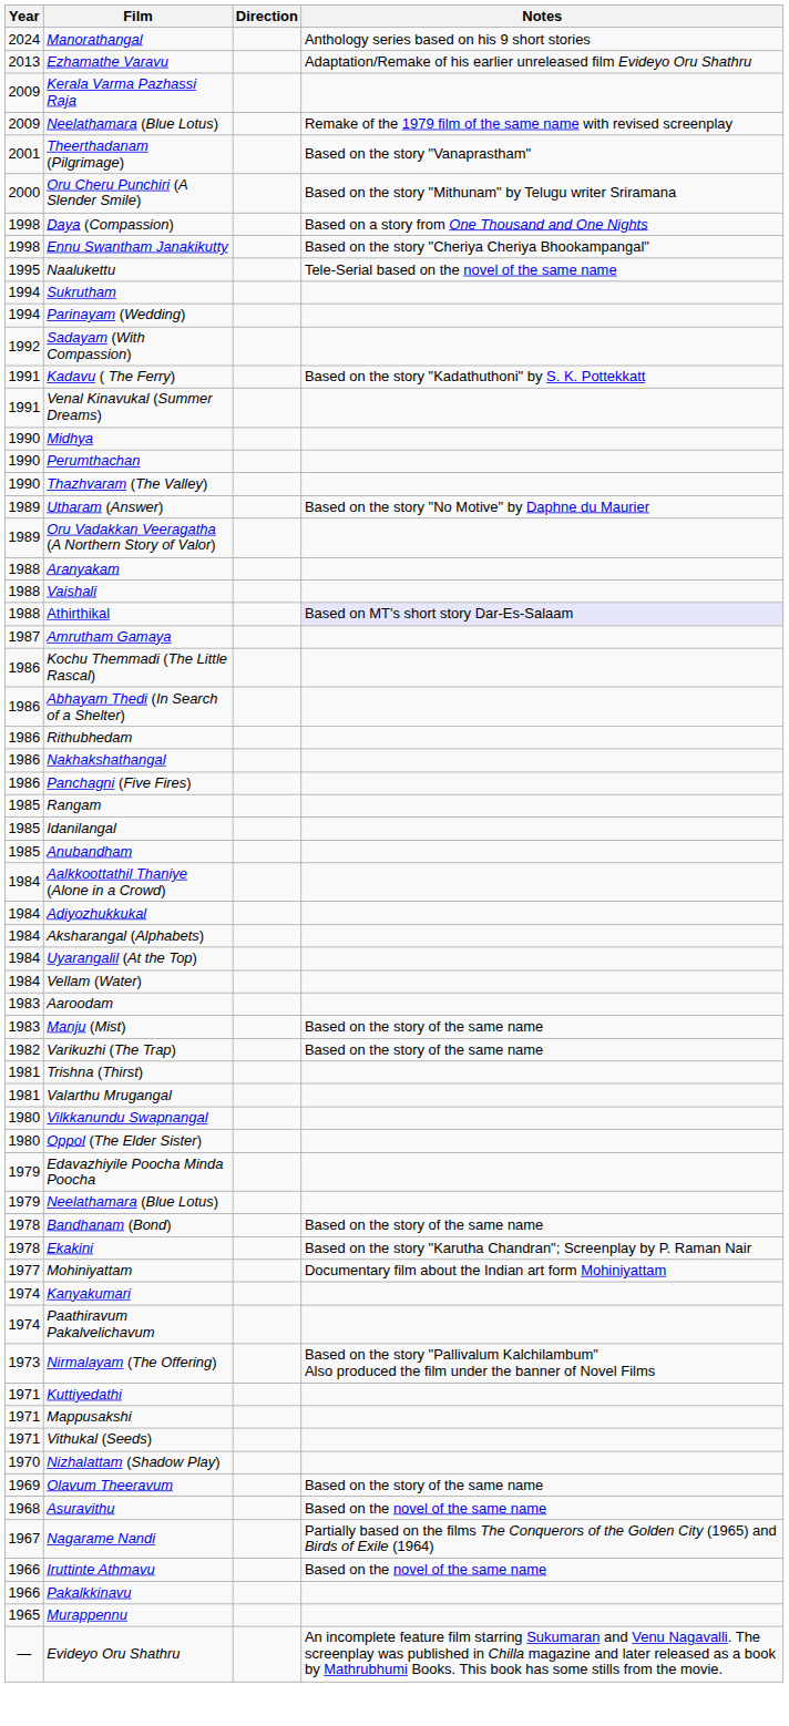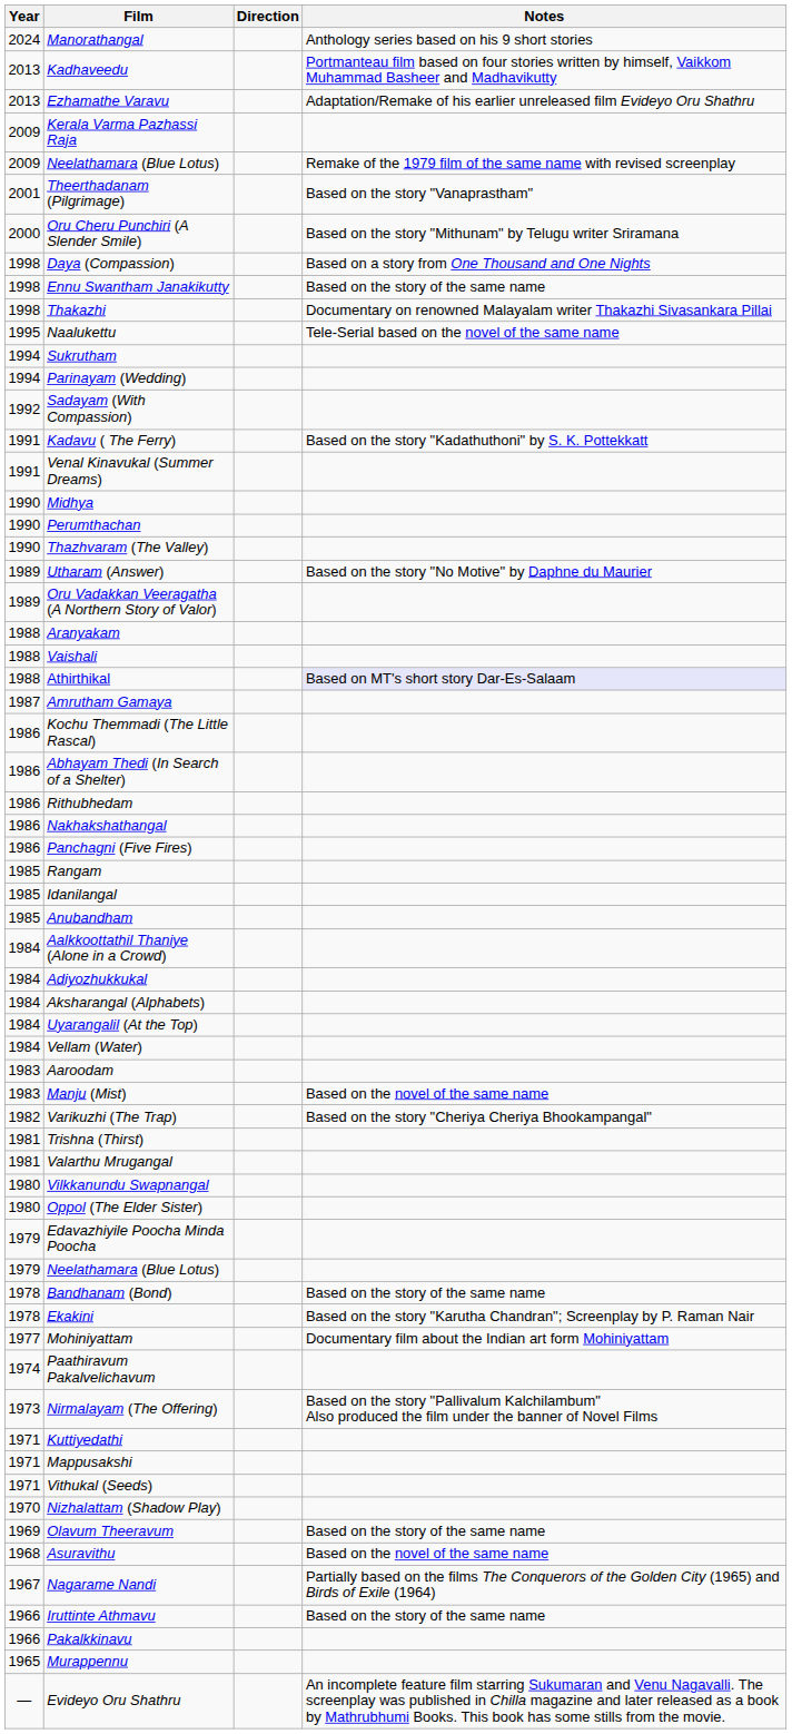 <table class="wikitable">
 <tr>
 <th>Year</th>
 <th>Film</th>
 <th>Direction</th>
 <th>Notes</th>
 </tr>
 <tr>
 <td>2024</td>
 <td><em><a href='#'>Manorathangal</a></em></td>
 <td></td>
 <td>Anthology series based on his 9 short stories</td>
+</tr>
+<tr>
+<td style="text-align:center;">2013</td>
+<td><em><a href='#'>Kadhaveedu</a></em></td>
+<td></td>
+<td><a href='#'>Portmanteau film</a> based on four stories written by himself, <a href='#'>Vaikkom Muhammad Basheer</a> and <a href='#'>Madhavikutty</a></td>
 </tr>
 <tr>
 <td style="text-align:center;">2013</td>
 <td><em><a href='#'>Ezhamathe Varavu</a></em></td>
 <td></td>
 <td>Adaptation/Remake of his earlier unreleased film <em>Evideyo Oru Shathru</em></td>
 </tr>
 <tr>
 <td style="text-align:center;">2009</td>
 <td><em><a href='#'>Kerala Varma Pazhassi Raja</a></em></td>
 <td></td>
 <td></td>
 </tr>
 <tr>
 <td style="text-align:center;">2009</td>
 <td><em><a href='#'>Neelathamara</a></em> (<em>Blue Lotus</em>)</td>
 <td></td>
 <td>Remake of the <a href='#'>1979 film of the same name</a> with revised screenplay</td>
 </tr>
 <tr>
 <td style="text-align:center;">2001</td>
 <td><em><a href='#'>Theerthadanam</a></em> (<em>Pilgrimage</em>)</td>
 <td></td>
 <td>Based on the story "Vanaprastham"</td>
 </tr>
 <tr>
 <td style="text-align:center;">2000</td>
 <td><em><a href='#'>Oru Cheru Punchiri</a></em> (<em>A Slender Smile</em>)</td>
 <td></td>
 <td>Based on the story "Mithunam" by Telugu writer Sriramana</td>
 </tr>
 <tr>
 <td style="text-align:center;">1998</td>
 <td><em><a href='#'>Daya</a></em> (<em>Compassion</em>)</td>
 <td></td>
 <td>Based on a story from <em><a href='#'>One Thousand and One Nights</a></em></td>
 </tr>
 <tr>
 <td style="text-align:center;">1998</td>
 <td><em><a href='#'>Ennu Swantham Janakikutty</a></em></td>
 <td></td>
-<td>Based on the story "Cheriya Cheriya Bhookampangal"</td>
+<td>Based on the story of the same name</td>
+</tr>
+<tr>
+<td style="text-align:center;">1998</td>
+<td><em><a href='#'>Thakazhi</a></em></td>
+<td></td>
+<td>Documentary on renowned Malayalam writer <a href='#'>Thakazhi Sivasankara Pillai</a></td>
 </tr>
 <tr>
 <td style="text-align:center;">1995</td>
 <td><em>Naalukettu</em></td>
 <td></td>
 <td>Tele-Serial based on the <a href='#'>novel of the same name</a></td>
 </tr>
 <tr>
 <td style="text-align:center;">1994</td>
 <td><em><a href='#'>Sukrutham</a></em></td>
 <td></td>
 <td></td>
 </tr>
 <tr>
 <td style="text-align:center;">1994</td>
 <td><em><a href='#'>Parinayam</a></em> (<em>Wedding</em>)</td>
 <td></td>
 <td></td>
 </tr>
 <tr>
 <td style="text-align:center;">1992</td>
 <td><em><a href='#'>Sadayam</a></em> (<em>With Compassion</em>)</td>
 <td></td>
 <td></td>
 </tr>
 <tr>
 <td style="text-align:center;">1991</td>
 <td><em><a href='#'>Kadavu</a></em> (<em> The Ferry</em>)</td>
 <td></td>
 <td>Based on the story "Kadathuthoni" by <a href='#'>S. K. Pottekkatt</a></td>
 </tr>
 <tr>
 <td style="text-align:center;">1991</td>
 <td><em>Venal Kinavukal</em> (<em>Summer Dreams</em>)</td>
 <td></td>
 <td></td>
 </tr>
 <tr>
 <td style="text-align:center;">1990</td>
 <td><em><a href='#'>Midhya</a></em></td>
 <td></td>
 <td></td>
 </tr>
 <tr>
 <td style="text-align:center;">1990</td>
 <td><em><a href='#'>Perumthachan</a></em></td>
 <td></td>
 <td></td>
 </tr>
 <tr>
 <td style="text-align:center;">1990</td>
 <td><em><a href='#'>Thazhvaram</a></em> (<em>The Valley</em>)</td>
 <td></td>
 <td></td>
 </tr>
 <tr>
 <td style="text-align:center;">1989</td>
 <td><em><a href='#'>Utharam</a></em> (<em>Answer</em>)</td>
 <td></td>
 <td>Based on the story "No Motive" by <a href='#'>Daphne du Maurier</a></td>
 </tr>
 <tr>
 <td style="text-align:center;">1989</td>
 <td><em><a href='#'>Oru Vadakkan Veeragatha</a></em> (<em>A Northern Story of Valor</em>)</td>
 <td></td>
 <td></td>
 </tr>
 <tr>
 <td style="text-align:center;">1988</td>
 <td><em><a href='#'>Aranyakam</a></em></td>
 <td></td>
 <td></td>
 </tr>
 <tr>
 <td style="text-align:center;">1988</td>
 <td><em><a href='#'>Vaishali</a></em></td>
 <td></td>
 <td></td>
 </tr>
 <tr>
 <td>1988</td>
 <td><a href='#'>Athirthikal</a></td>
 <td></td>
 <td style="background: lavender;">Based on MT's short story Dar-Es-Salaam</td>
 </tr>
 <tr>
 <td style="text-align:center;">1987</td>
 <td><em><a href='#'>Amrutham Gamaya</a></em></td>
 <td></td>
 <td></td>
 </tr>
 <tr>
 <td style="text-align:center;">1986</td>
 <td><em>Kochu Themmadi</em> (<em>The Little Rascal</em>)</td>
 <td></td>
 <td></td>
 </tr>
 <tr>
 <td style="text-align:center;">1986</td>
 <td><em><a href='#'>Abhayam Thedi</a></em> (<em>In Search of a Shelter</em>)</td>
 <td></td>
 <td></td>
 </tr>
 <tr>
 <td style="text-align:center;">1986</td>
 <td><em>Rithubhedam</em></td>
 <td></td>
 <td></td>
 </tr>
 <tr>
 <td style="text-align:center;">1986</td>
 <td><em><a href='#'>Nakhakshathangal</a></em></td>
 <td></td>
 <td></td>
 </tr>
 <tr>
 <td style="text-align:center;">1986</td>
 <td><em><a href='#'>Panchagni</a></em> (<em>Five Fires</em>)</td>
 <td></td>
 <td></td>
 </tr>
 <tr>
 <td style="text-align:center;">1985</td>
 <td><em>Rangam</em></td>
 <td></td>
 <td></td>
 </tr>
 <tr>
 <td style="text-align:center;">1985</td>
 <td><em>Idanilangal</em></td>
 <td></td>
 <td></td>
 </tr>
 <tr>
 <td style="text-align:center;">1985</td>
 <td><em><a href='#'>Anubandham</a></em></td>
 <td></td>
 <td></td>
 </tr>
 <tr>
 <td style="text-align:center;">1984</td>
 <td><em><a href='#'>Aalkkoottathil Thaniye</a></em> (<em>Alone in a Crowd</em>)</td>
 <td></td>
 <td></td>
 </tr>
 <tr>
 <td style="text-align:center;">1984</td>
 <td><em><a href='#'>Adiyozhukkukal</a></em></td>
 <td></td>
 <td></td>
 </tr>
 <tr>
 <td style="text-align:center;">1984</td>
 <td><em>Aksharangal</em> (<em>Alphabets</em>)</td>
 <td></td>
 <td></td>
 </tr>
 <tr>
 <td style="text-align:center;">1984</td>
 <td><em><a href='#'>Uyarangalil</a></em> (<em>At the Top</em>)</td>
 <td></td>
 <td></td>
 </tr>
 <tr>
 <td style="text-align:center;">1984</td>
 <td><em>Vellam</em> (<em>Water</em>)</td>
 <td></td>
 <td></td>
 </tr>
 <tr>
 <td style="text-align:center;">1983</td>
 <td><em>Aaroodam</em></td>
 <td></td>
 <td></td>
 </tr>
 <tr>
 <td style="text-align:center;">1983</td>
 <td><em><a href='#'>Manju</a></em> (<em>Mist</em>)</td>
 <td></td>
-<td>Based on the story of the same name</td>
+<td>Based on the <a href='#'>novel of the same name</a></td>
 </tr>
 <tr>
 <td style="text-align:center;">1982</td>
 <td><em>Varikuzhi</em> (<em>The Trap</em>)</td>
 <td></td>
-<td>Based on the story of the same name</td>
+<td>Based on the story "Cheriya Cheriya Bhookampangal"</td>
 </tr>
 <tr>
 <td style="text-align:center;">1981</td>
 <td><em>Trishna</em> (<em>Thirst</em>)</td>
 <td></td>
 <td></td>
 </tr>
 <tr>
 <td style="text-align:center;">1981</td>
 <td><em>Valarthu Mrugangal</em></td>
 <td></td>
 <td></td>
 </tr>
 <tr>
 <td style="text-align:center;">1980</td>
 <td><em><a href='#'>Vilkkanundu Swapnangal</a></em></td>
 <td></td>
 <td></td>
 </tr>
 <tr>
 <td style="text-align:center;">1980</td>
 <td><em><a href='#'>Oppol</a></em> (<em>The Elder Sister</em>)</td>
 <td></td>
 <td></td>
 </tr>
 <tr>
 <td style="text-align:center;">1979</td>
 <td><em>Edavazhiyile Poocha Minda Poocha</em></td>
 <td></td>
 <td></td>
 </tr>
 <tr>
 <td style="text-align:center;">1979</td>
 <td><em><a href='#'>Neelathamara</a></em> (<em>Blue Lotus</em>)</td>
 <td></td>
 <td></td>
 </tr>
 <tr>
 <td style="text-align:center;">1978</td>
 <td><em><a href='#'>Bandhanam</a></em> (<em>Bond</em>)</td>
 <td></td>
 <td>Based on the story of the same name</td>
 </tr>
 <tr>
 <td style="text-align:center;">1978</td>
 <td><em><a href='#'>Ekakini</a></em></td>
 <td></td>
 <td>Based on the story "Karutha Chandran"; Screenplay by P. Raman Nair</td>
 </tr>
 <tr>
 <td style="text-align:center;">1977</td>
 <td><em>Mohiniyattam</em></td>
 <td></td>
 <td>Documentary film about the Indian art form <a href='#'>Mohiniyattam</a></td>
-</tr>
-<tr>
-<td style="text-align:center;">1974</td>
-<td><em><a href='#'>Kanyakumari</a></em></td>
-<td></td>
-<td></td>
 </tr>
 <tr>
 <td style="text-align:center;">1974</td>
 <td><em>Paathiravum Pakalvelichavum</em></td>
 <td></td>
 <td></td>
 </tr>
 <tr>
 <td style="text-align:center;">1973</td>
 <td><em><a href='#'>Nirmalayam</a></em> (<em>The Offering</em>)</td>
 <td></td>
 <td>Based on the story "Pallivalum Kalchilambum"<br>Also produced the film under the banner of Novel Films</td>
 </tr>
 <tr>
 <td style="text-align:center;">1971</td>
 <td><em><a href='#'>Kuttiyedathi</a></em></td>
 <td></td>
 <td></td>
 </tr>
 <tr>
 <td style="text-align:center;">1971</td>
 <td><em>Mappusakshi</em></td>
 <td></td>
 <td></td>
 </tr>
 <tr>
 <td style="text-align:center;">1971</td>
 <td><em>Vithukal</em> (<em>Seeds</em>)</td>
 <td></td>
 <td></td>
 </tr>
 <tr>
 <td style="text-align:center;">1970</td>
 <td><em><a href='#'>Nizhalattam</a></em> (<em>Shadow Play</em>)</td>
 <td></td>
 <td></td>
 </tr>
 <tr>
 <td style="text-align:center;">1969</td>
 <td><em><a href='#'>Olavum Theeravum</a></em></td>
 <td></td>
 <td>Based on the story of the same name</td>
 </tr>
 <tr>
 <td style="text-align:center;">1968</td>
 <td><em><a href='#'>Asuravithu</a></em></td>
 <td></td>
 <td>Based on the <a href='#'>novel of the same name</a></td>
 </tr>
 <tr>
 <td style="text-align:center;">1967</td>
 <td><em><a href='#'>Nagarame Nandi</a></em></td>
 <td></td>
 <td>Partially based on the films <em>The Conquerors of the Golden City</em> (1965) and <em>Birds of Exile</em> (1964)</td>
 </tr>
 <tr>
 <td style="text-align:center;">1966</td>
 <td><em><a href='#'>Iruttinte Athmavu</a></em></td>
 <td></td>
-<td>Based on the <a href='#'>novel of the same name</a></td>
+<td>Based on the story of the same name</td>
 </tr>
 <tr>
 <td style="text-align:center;">1966</td>
 <td><em><a href='#'>Pakalkkinavu</a></em></td>
 <td></td>
 <td></td>
 </tr>
 <tr>
 <td style="text-align:center;">1965</td>
 <td><em><a href='#'>Murappennu</a></em></td>
 <td></td>
 <td></td>
 </tr>
 <tr>
 <td style="text-align:center;">—</td>
 <td><em>Evideyo Oru Shathru</em></td>
 <td></td>
 <td>An incomplete feature film starring <a href='#'>Sukumaran</a> and <a href='#'>Venu Nagavalli</a>. The screenplay was published in <em>Chilla</em> magazine and later released as a book by <a href='#'>Mathrubhumi</a> Books. This book has some stills from the movie.</td>
 </tr>
 </table>
